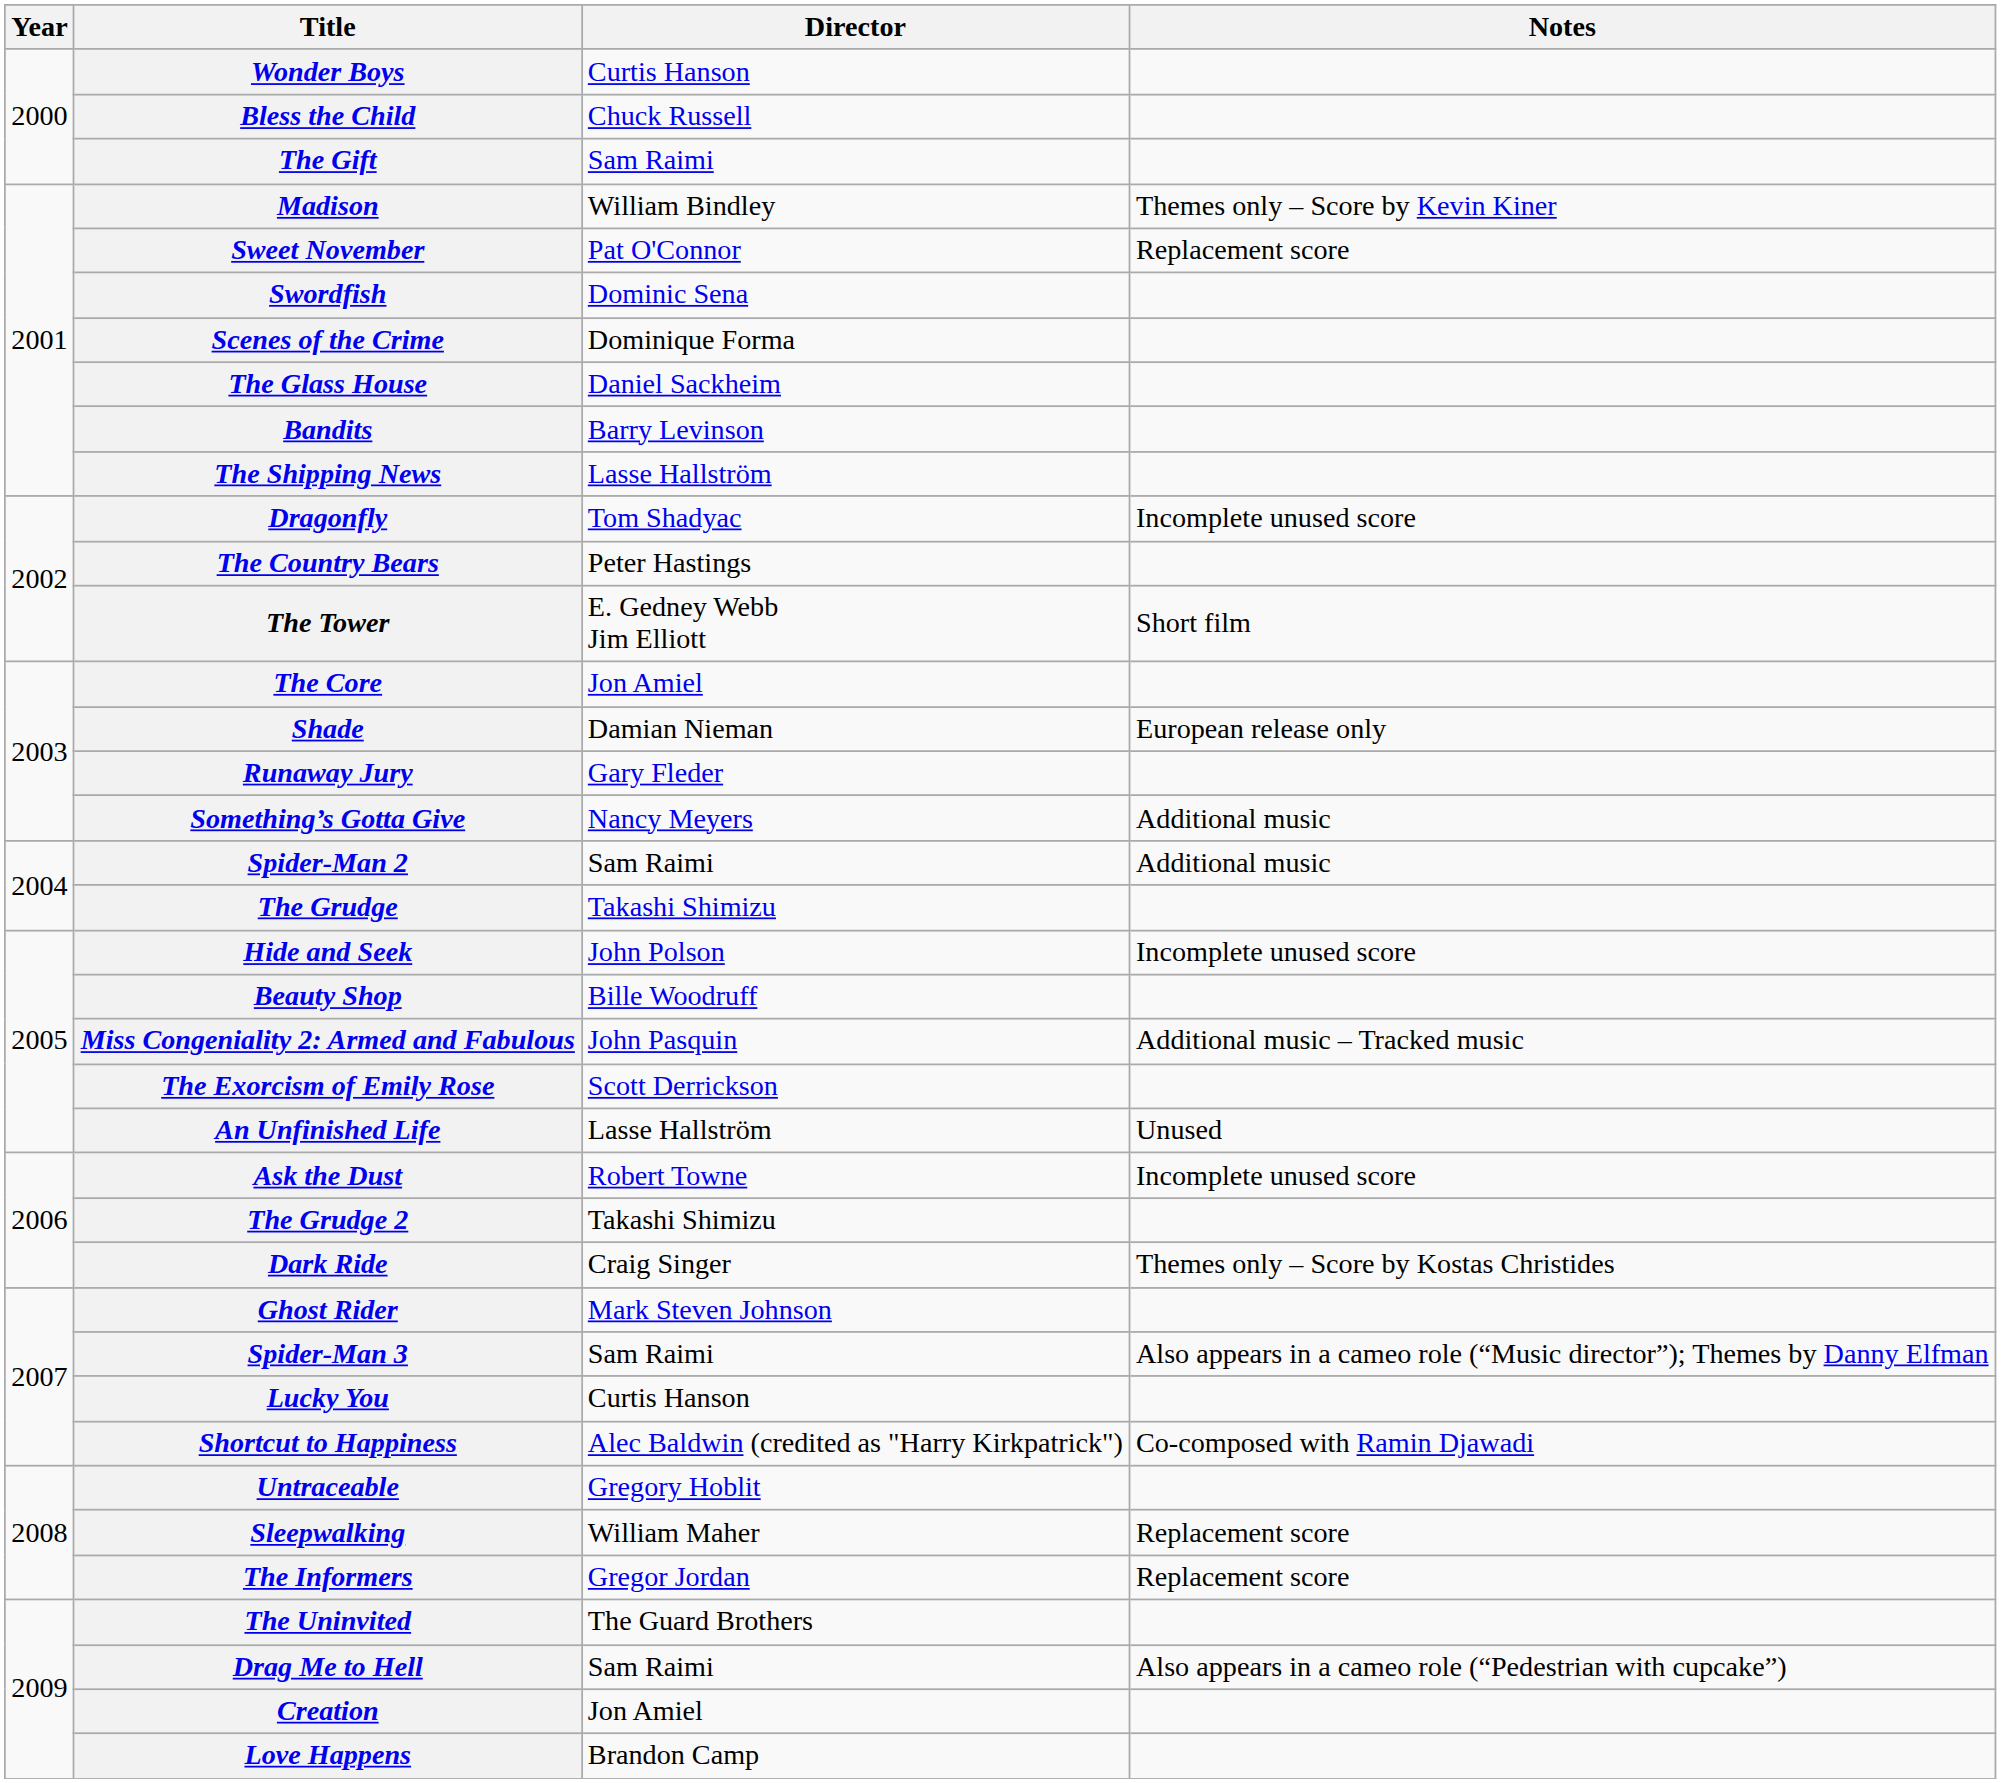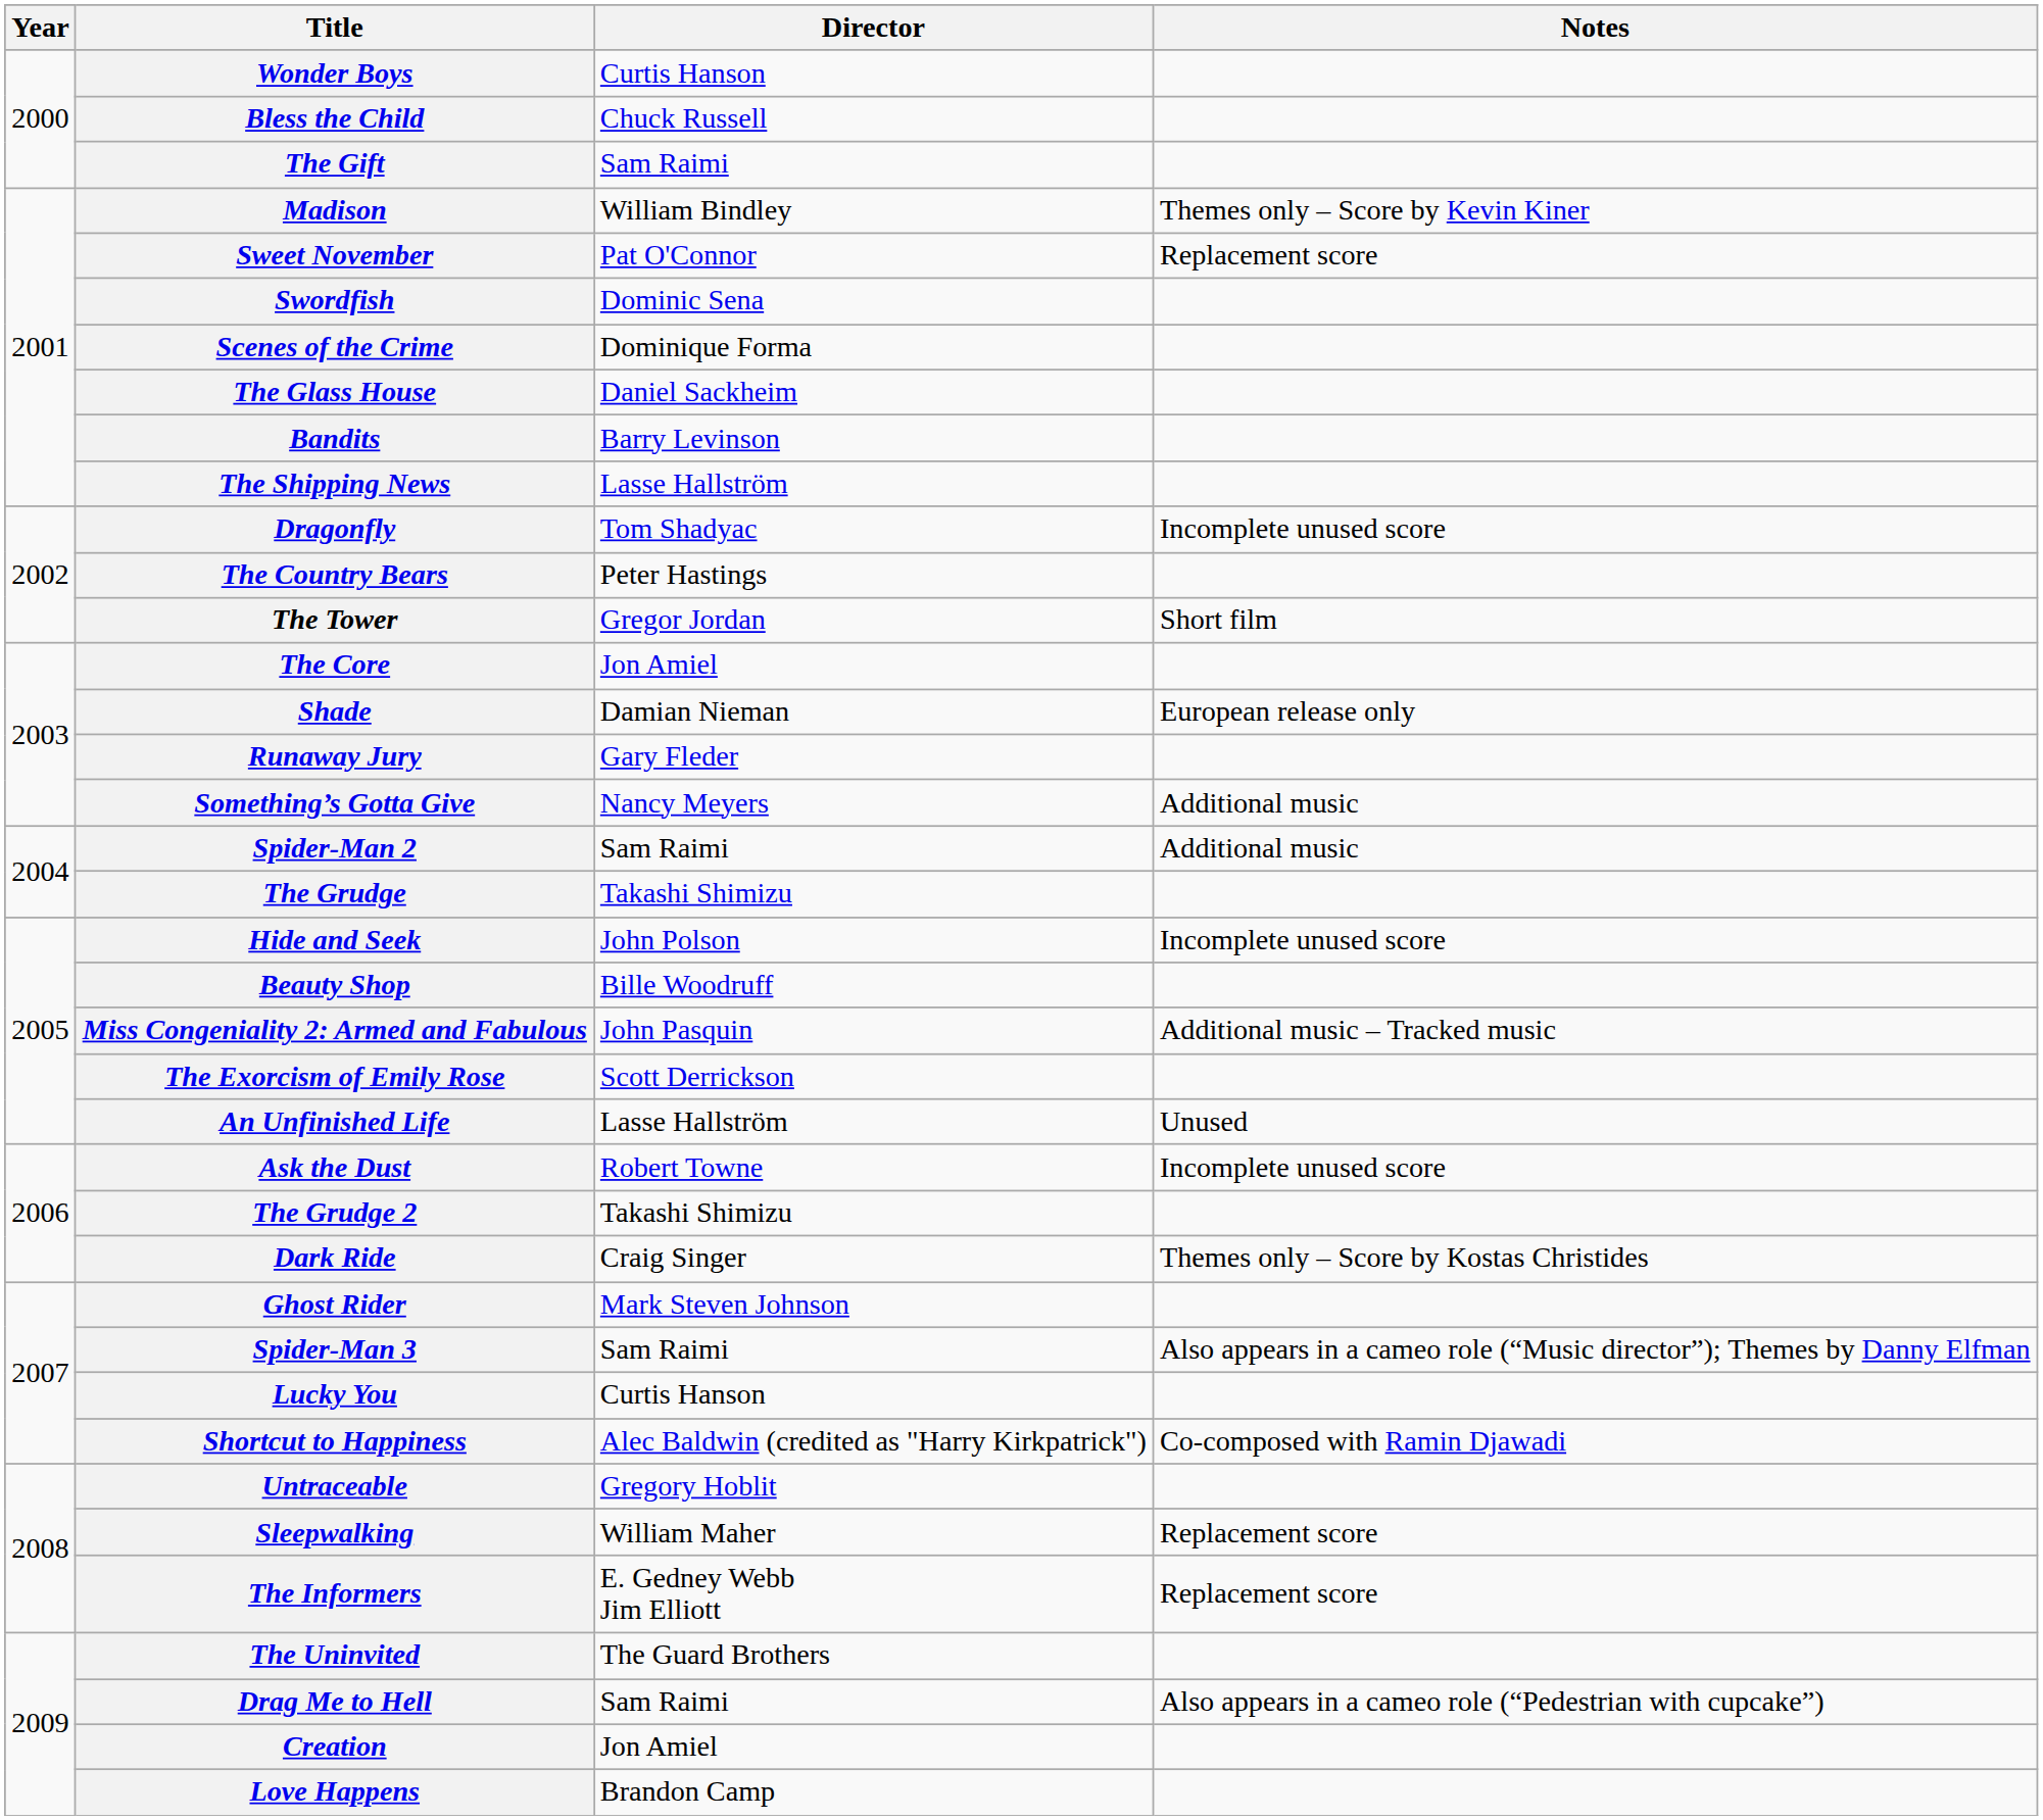 <table class="wikitable sortable plainrowheaders">
 <tr>
 <th>Year</th>
 <th>Title</th>
 <th>Director</th>
 <th>Notes</th>
 </tr>
 <tr>
 <td rowspan="3">2000</td>
 <th scope="row" style="text-align:center;"><em><a href='#'>Wonder Boys</a></em></th>
 <td><a href='#'>Curtis Hanson</a></td>
 <td></td>
 </tr>
 <tr>
 <th scope="row" style="text-align:center;"><em><a href='#'>Bless the Child</a></em></th>
 <td><a href='#'>Chuck Russell</a></td>
 <td></td>
 </tr>
 <tr>
 <th scope="row" style="text-align:center;"><em><a href='#'>The Gift</a></em></th>
 <td><a href='#'>Sam Raimi</a></td>
 <td></td>
 </tr>
 <tr>
 <td rowspan="7">2001</td>
 <th scope="row" style="text-align:center;"><em><a href='#'>Madison</a></em></th>
 <td>William Bindley</td>
 <td>Themes only – Score by <a href='#'>Kevin Kiner</a></td>
 </tr>
 <tr>
 <th scope="row" style="text-align:center;"><em><a href='#'>Sweet November</a></em></th>
 <td><a href='#'>Pat O'Connor</a></td>
 <td>Replacement score</td>
 </tr>
 <tr>
 <th scope="row" style="text-align:center;"><em><a href='#'>Swordfish</a></em></th>
 <td><a href='#'>Dominic Sena</a></td>
 <td></td>
 </tr>
 <tr>
 <th scope="row" style="text-align:center;"><em><a href='#'>Scenes of the Crime</a></em></th>
 <td>Dominique Forma</td>
 <td></td>
 </tr>
 <tr>
 <th scope="row" style="text-align:center;"><em><a href='#'>The Glass House</a></em></th>
 <td><a href='#'>Daniel Sackheim</a></td>
 <td></td>
 </tr>
 <tr>
 <th scope="row" style="text-align:center;"><em><a href='#'>Bandits</a></em></th>
 <td><a href='#'>Barry Levinson</a></td>
 <td></td>
 </tr>
 <tr>
 <th scope="row" style="text-align:center;"><em><a href='#'>The Shipping News</a></em></th>
 <td><a href='#'>Lasse Hallström</a></td>
 <td></td>
 </tr>
 <tr>
 <td rowspan="3">2002</td>
 <th scope="row" style="text-align:center;"><em><a href='#'>Dragonfly</a></em></th>
 <td><a href='#'>Tom Shadyac</a></td>
 <td>Incomplete unused score</td>
 </tr>
 <tr>
 <th scope="row" style="text-align:center;"><em><a href='#'>The Country Bears</a></em></th>
 <td>Peter Hastings</td>
 <td></td>
 </tr>
 <tr>
 <th scope="row" style="text-align:center;"><em>The Tower</em></th>
-<td>E. Gedney Webb<br>Jim Elliott</td>
+<td><a href='#'>Gregor Jordan</a></td>
 <td>Short film</td>
 </tr>
 <tr>
 <td rowspan="4">2003</td>
 <th scope="row" style="text-align:center;"><em><a href='#'>The Core</a></em></th>
 <td><a href='#'>Jon Amiel</a></td>
 <td></td>
 </tr>
 <tr>
 <th scope="row" style="text-align:center;"><em><a href='#'>Shade</a></em></th>
 <td>Damian Nieman</td>
 <td>European release only</td>
 </tr>
 <tr>
 <th scope="row" style="text-align:center;"><em><a href='#'>Runaway Jury</a></em></th>
 <td><a href='#'>Gary Fleder</a></td>
 <td></td>
 </tr>
 <tr>
 <th scope="row" style="text-align:center;"><em><a href='#'>Something’s Gotta Give</a></em></th>
 <td><a href='#'>Nancy Meyers</a></td>
 <td>Additional music</td>
 </tr>
 <tr>
 <td rowspan="2">2004</td>
 <th scope="row" style="text-align:center;"><em><a href='#'>Spider-Man 2</a></em></th>
 <td>Sam Raimi</td>
 <td>Additional music</td>
 </tr>
 <tr>
 <th scope="row" style="text-align:center;"><em><a href='#'>The Grudge</a></em></th>
 <td><a href='#'>Takashi Shimizu</a></td>
 <td></td>
 </tr>
 <tr>
 <td rowspan="5">2005</td>
 <th scope="row" style="text-align:center;"><em><a href='#'>Hide and Seek</a></em></th>
 <td><a href='#'>John Polson</a></td>
 <td>Incomplete unused score</td>
 </tr>
 <tr>
 <th scope="row" style="text-align:center;"><em><a href='#'>Beauty Shop</a></em></th>
 <td><a href='#'>Bille Woodruff</a></td>
 <td></td>
 </tr>
 <tr>
 <th scope="row" style="text-align:center;"><em><a href='#'>Miss Congeniality 2: Armed and Fabulous</a></em></th>
 <td><a href='#'>John Pasquin</a></td>
 <td>Additional music – Tracked music</td>
 </tr>
 <tr>
 <th scope="row" style="text-align:center;"><em><a href='#'>The Exorcism of Emily Rose</a></em></th>
 <td><a href='#'>Scott Derrickson</a></td>
 <td></td>
 </tr>
 <tr>
 <th scope="row" style="text-align:center;"><em><a href='#'>An Unfinished Life</a></em></th>
 <td>Lasse Hallström</td>
 <td>Unused</td>
 </tr>
 <tr>
 <td rowspan="3">2006</td>
 <th scope="row" style="text-align:center;"><em><a href='#'>Ask the Dust</a></em></th>
 <td><a href='#'>Robert Towne</a></td>
 <td>Incomplete unused score</td>
 </tr>
 <tr>
 <th scope="row" style="text-align:center;"><em><a href='#'>The Grudge 2</a></em></th>
 <td>Takashi Shimizu</td>
 <td></td>
 </tr>
 <tr>
 <th scope="row" style="text-align:center;"><em><a href='#'>Dark Ride</a></em></th>
 <td>Craig Singer</td>
 <td>Themes only – Score by Kostas Christides</td>
 </tr>
 <tr>
 <td rowspan="4">2007</td>
 <th scope="row" style="text-align:center;"><em><a href='#'>Ghost Rider</a></em></th>
 <td><a href='#'>Mark Steven Johnson</a></td>
 <td></td>
 </tr>
 <tr>
 <th scope="row" style="text-align:center;"><em><a href='#'>Spider-Man 3</a></em></th>
 <td>Sam Raimi</td>
 <td>Also appears in a cameo role (“Music director”); Themes by <a href='#'>Danny Elfman</a></td>
 </tr>
 <tr>
 <th scope="row" style="text-align:center;"><em><a href='#'>Lucky You</a></em></th>
 <td>Curtis Hanson</td>
 <td></td>
 </tr>
 <tr>
 <th scope="row" style="text-align:center;"><em><a href='#'>Shortcut to Happiness</a></em></th>
 <td><a href='#'>Alec Baldwin</a> (credited as "Harry Kirkpatrick")</td>
 <td>Co-composed with <a href='#'>Ramin Djawadi</a></td>
 </tr>
 <tr>
 <td rowspan="3">2008</td>
 <th scope="row" style="text-align:center;"><em><a href='#'>Untraceable</a></em></th>
 <td><a href='#'>Gregory Hoblit</a></td>
 <td></td>
 </tr>
 <tr>
 <th scope="row" style="text-align:center;"><em><a href='#'>Sleepwalking</a></em></th>
 <td>William Maher</td>
 <td>Replacement score</td>
 </tr>
 <tr>
 <th scope="row" style="text-align:center;"><em><a href='#'>The Informers</a></em></th>
-<td><a href='#'>Gregor Jordan</a></td>
+<td>E. Gedney Webb<br>Jim Elliott</td>
 <td>Replacement score</td>
 </tr>
 <tr>
 <td rowspan="4">2009</td>
 <th scope="row" style="text-align:center;"><em><a href='#'>The Uninvited</a></em></th>
 <td>The Guard Brothers</td>
 <td></td>
 </tr>
 <tr>
 <th scope="row" style="text-align:center;"><em><a href='#'>Drag Me to Hell</a></em></th>
 <td>Sam Raimi</td>
 <td>Also appears in a cameo role (“Pedestrian with cupcake”)</td>
 </tr>
 <tr>
 <th scope="row" style="text-align:center;"><em><a href='#'>Creation</a></em></th>
 <td>Jon Amiel</td>
 <td></td>
 </tr>
 <tr>
 <th scope="row" style="text-align:center;"><em><a href='#'>Love Happens</a></em></th>
 <td>Brandon Camp</td>
 <td></td>
 </tr>
 </table>
